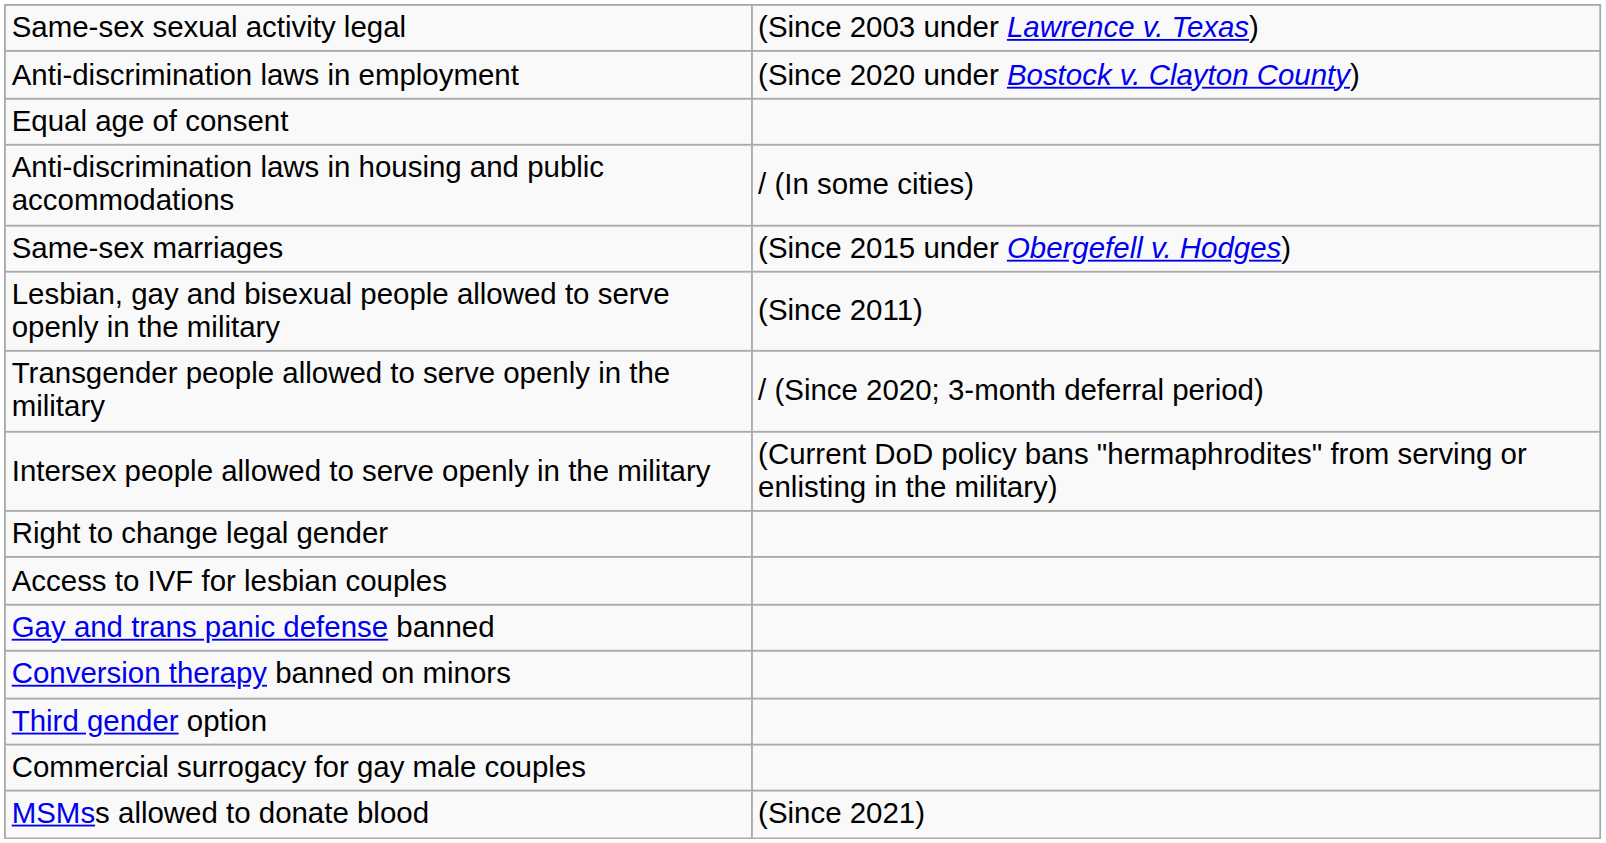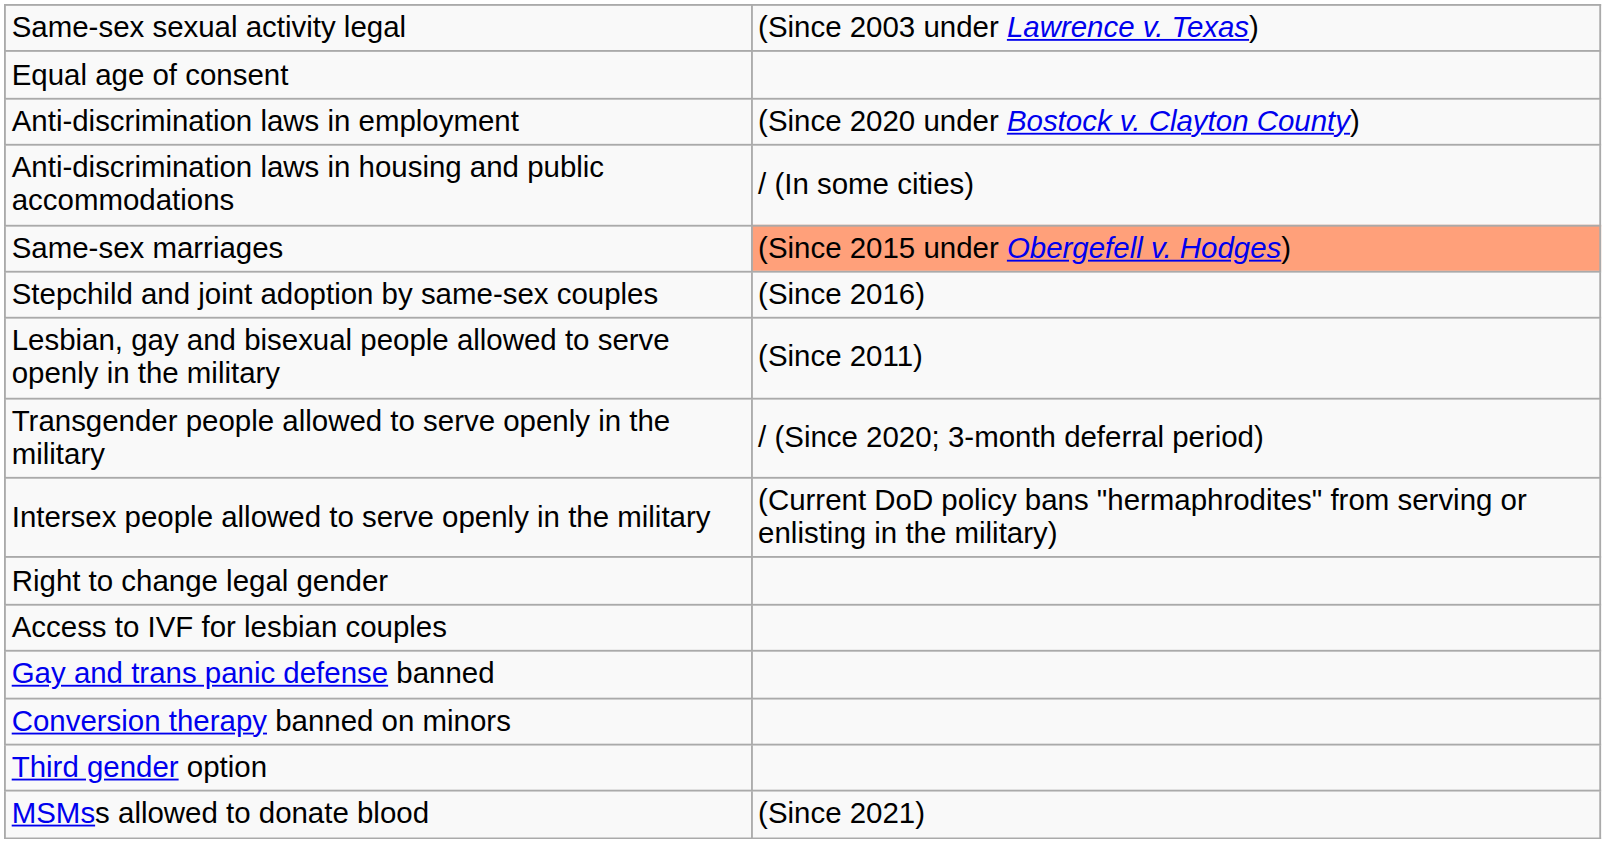 <table class="wikitable">
 <tr>
 <td>Same-sex sexual activity legal</td>
 <td> (Since 2003 under <em><a href='#'>Lawrence v. Texas</a></em>)</td>
 </tr>
 <tr>
+<td>Equal age of consent</td>
+<td></td>
+</tr>
+<tr>
 <td>Anti-discrimination laws in employment</td>
 <td> (Since 2020 under <em><a href='#'>Bostock v. Clayton County</a></em>)</td>
-</tr>
-<tr>
-<td>Equal age of consent</td>
-<td></td>
 </tr>
 <tr>
 <td>Anti-discrimination laws in housing and public accommodations</td>
 <td>/ (In some cities)</td>
 </tr>
 <tr>
 <td>Same-sex marriages</td>
-<td> (Since 2015 under <em><a href='#'>Obergefell v. Hodges</a></em>)</td>
+<td style="background: lightsalmon;"> (Since 2015 under <em><a href='#'>Obergefell v. Hodges</a></em>)</td>
+</tr>
+<tr>
+<td>Stepchild and joint adoption by same-sex couples</td>
+<td> (Since 2016)</td>
 </tr>
 <tr>
 <td>Lesbian, gay and bisexual people allowed to serve openly in the military</td>
 <td> (Since 2011)</td>
 </tr>
 <tr>
 <td>Transgender people allowed to serve openly in the military</td>
 <td>/ (Since 2020; 3-month deferral period)</td>
 </tr>
 <tr>
 <td>Intersex people allowed to serve openly in the military</td>
 <td> (Current DoD policy bans "hermaphrodites" from serving or enlisting in the military)</td>
 </tr>
 <tr>
 <td>Right to change legal gender</td>
 <td></td>
 </tr>
 <tr>
 <td>Access to IVF for lesbian couples</td>
 <td></td>
 </tr>
 <tr>
 <td><a href='#'>Gay and trans panic defense</a> banned</td>
 <td></td>
 </tr>
 <tr>
 <td><a href='#'>Conversion therapy</a> banned on minors</td>
 <td></td>
 </tr>
 <tr>
 <td><a href='#'>Third gender</a> option</td>
 <td></td>
 </tr>
 <tr>
-<td>Commercial surrogacy for gay male couples</td>
-<td></td>
-</tr>
-<tr>
 <td><a href='#'>MSMs</a>s allowed to donate blood</td>
 <td> (Since 2021)</td>
 </tr>
 </table>
